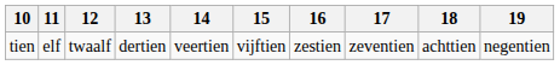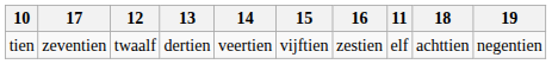 <table class="wikitable">
 <tr>
 <th>10</th>
-<th>11</th>
+<th>17</th>
 <th>12</th>
 <th>13</th>
 <th>14</th>
 <th>15</th>
 <th>16</th>
-<th>17</th>
+<th>11</th>
 <th>18</th>
 <th>19</th>
 </tr>
 <tr>
 <td>tien</td>
-<td>elf</td>
+<td>zeventien</td>
 <td>twaalf</td>
 <td>dertien</td>
 <td>veertien</td>
 <td>vijftien</td>
 <td>zestien</td>
-<td>zeventien</td>
+<td>elf</td>
 <td>achttien</td>
 <td>negentien</td>
 </tr>
 </table>
